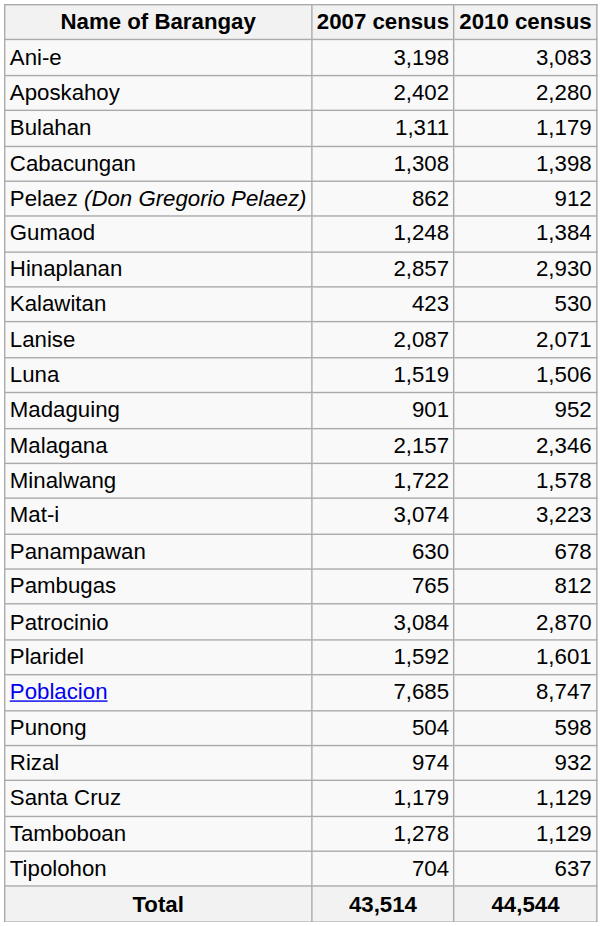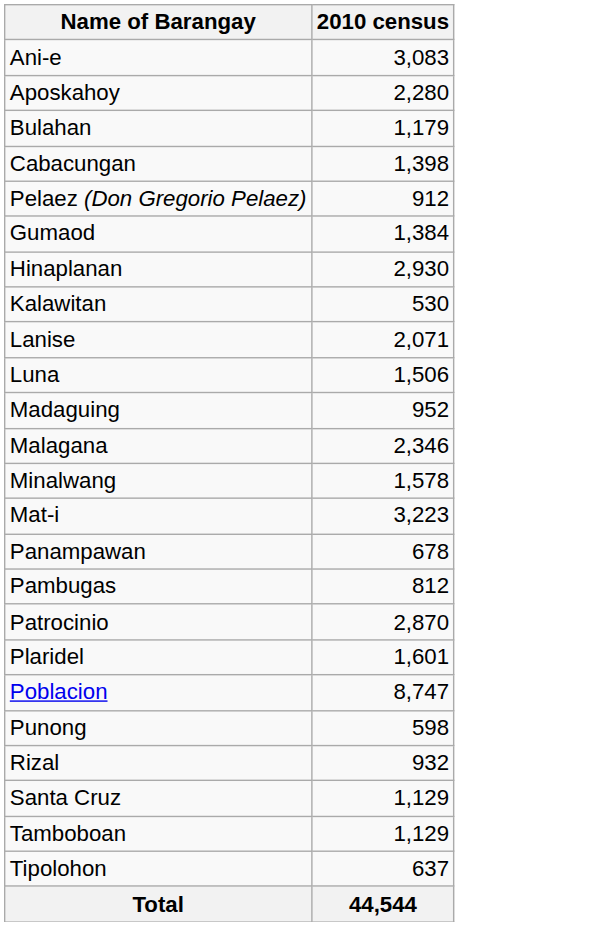 <table class="wikitable sortable" style="text-align: right;">
 <tr>
 <th>Name of Barangay</th>
-<th>2007 census</th>
 <th>2010 census</th>
 </tr>
 <tr>
 <td align=left>Ani-e</td>
-<td>3,198</td>
 <td>3,083</td>
 </tr>
 <tr>
 <td align=left>Aposkahoy</td>
-<td>2,402</td>
 <td>2,280</td>
 </tr>
 <tr>
 <td align=left>Bulahan</td>
-<td>1,311</td>
 <td>1,179</td>
 </tr>
 <tr>
 <td align=left>Cabacungan</td>
-<td>1,308</td>
 <td>1,398</td>
 </tr>
 <tr>
 <td align=left>Pelaez <em>(Don Gregorio Pelaez)</em></td>
-<td>862</td>
 <td>912</td>
 </tr>
 <tr>
 <td align=left>Gumaod</td>
-<td>1,248</td>
 <td>1,384</td>
 </tr>
 <tr>
 <td align=left>Hinaplanan</td>
-<td>2,857</td>
 <td>2,930</td>
 </tr>
 <tr>
 <td align=left>Kalawitan</td>
-<td>423</td>
 <td>530</td>
 </tr>
 <tr>
 <td align=left>Lanise</td>
-<td>2,087</td>
 <td>2,071</td>
 </tr>
 <tr>
 <td align=left>Luna</td>
-<td>1,519</td>
 <td>1,506</td>
 </tr>
 <tr>
 <td align=left>Madaguing</td>
-<td>901</td>
 <td>952</td>
 </tr>
 <tr>
 <td align=left>Malagana</td>
-<td>2,157</td>
 <td>2,346</td>
 </tr>
 <tr>
 <td align=left>Minalwang</td>
-<td>1,722</td>
 <td>1,578</td>
 </tr>
 <tr>
 <td align=left>Mat-i</td>
-<td>3,074</td>
 <td>3,223</td>
 </tr>
 <tr>
 <td align=left>Panampawan</td>
-<td>630</td>
 <td>678</td>
 </tr>
 <tr>
 <td align=left>Pambugas</td>
-<td>765</td>
 <td>812</td>
 </tr>
 <tr>
 <td align=left>Patrocinio</td>
-<td>3,084</td>
 <td>2,870</td>
 </tr>
 <tr>
 <td align=left>Plaridel</td>
-<td>1,592</td>
 <td>1,601</td>
 </tr>
 <tr>
 <td align=left><a href='#'>Poblacion</a></td>
-<td>7,685</td>
 <td>8,747</td>
 </tr>
 <tr>
 <td align=left>Punong</td>
-<td>504</td>
 <td>598</td>
 </tr>
 <tr>
 <td align=left>Rizal</td>
-<td>974</td>
 <td>932</td>
 </tr>
 <tr>
 <td align=left>Santa Cruz</td>
-<td>1,179</td>
 <td>1,129</td>
 </tr>
 <tr>
 <td align=left>Tamboboan</td>
-<td>1,278</td>
 <td>1,129</td>
 </tr>
 <tr>
 <td align=left>Tipolohon</td>
-<td>704</td>
 <td>637</td>
 </tr>
 <tr>
 <th>Total</th>
-<th>43,514</th>
 <th>44,544</th>
 </tr>
 </table>
